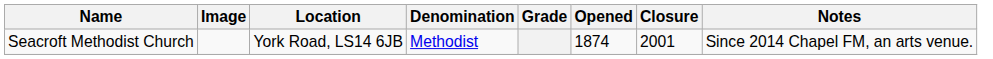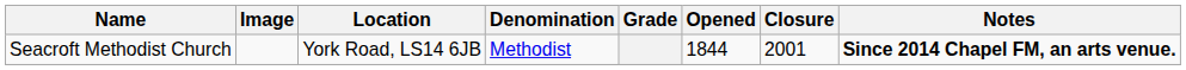 <table class="wikitable sortable">
 <tr>
 <th>Name</th>
 <th class="unsortable">Image</th>
 <th>Location</th>
 <th>Denomination</th>
 <th>Grade</th>
 <th>Opened</th>
 <th>Closure</th>
 <th class="unsortable">Notes</th>
 </tr>
 <tr>
 <td>Seacroft Methodist Church</td>
 <td></td>
 <td>York Road, LS14 6JB</td>
 <td><a href='#'>Methodist</a></td>
 <th></th>
-<td>1874</td>
+<td>1844</td>
 <td>2001</td>
-<td>Since 2014 Chapel FM, an arts venue.</td>
+<td><strong>Since 2014 Chapel FM, an arts venue.</strong></td>
 </tr>
 <tr>
 </tr>
 </table>
